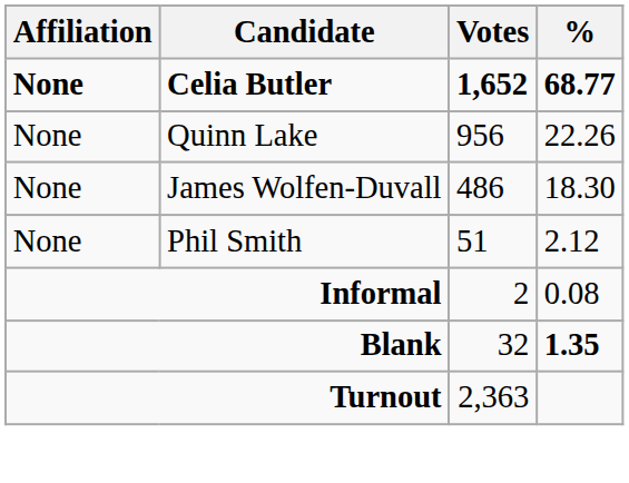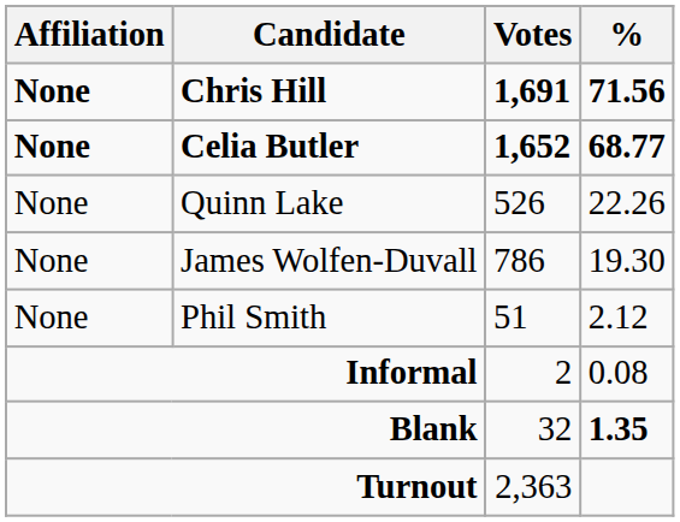 <table class="wikitable col3right col4right" style="font-size:90%">
 <tr>
 <th>Affiliation</th>
 <th>Candidate</th>
 <th>Votes</th>
 <th>%</th>
+</tr>
+<tr>
+<td><strong>None</strong></td>
+<td><strong>Chris Hill</strong></td>
+<td><strong>1,691</strong></td>
+<td><strong>71.56</strong></td>
 </tr>
 <tr>
 <td><strong>None</strong></td>
 <td><strong>Celia Butler</strong></td>
 <td><strong>1,652</strong></td>
 <td><strong>68.77</strong></td>
 </tr>
 <tr>
 <td>None</td>
 <td>Quinn Lake</td>
-<td>956</td>
+<td>526</td>
 <td>22.26</td>
 </tr>
 <tr>
 <td>None</td>
 <td>James Wolfen-Duvall</td>
-<td>486</td>
-<td>18.30</td>
+<td>786</td>
+<td>19.30</td>
 </tr>
 <tr>
 <td>None</td>
 <td>Phil Smith</td>
 <td>51</td>
 <td>2.12</td>
 </tr>
 <tr>
 <td colspan="2" style="text-align:right"><strong>Informal</strong></td>
 <td style="text-align:right">2</td>
 <td>0.08</td>
 </tr>
 <tr>
 <td colspan="2" style="text-align:right"><strong>Blank</strong></td>
 <td style="text-align:right">32</td>
 <td><strong>1.35</strong></td>
 </tr>
 <tr>
 <td colspan="2" style="text-align:right"><strong>Turnout</strong></td>
 <td style="text-align:right">2,363</td>
 <td></td>
 </tr>
 </table>
